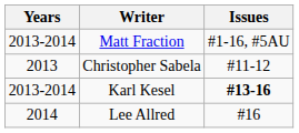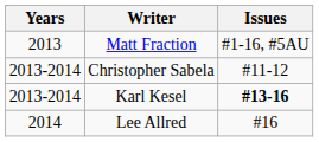 <table class="wikitable">
 <tr>
 <th>Years</th>
 <th>Writer</th>
 <th>Issues</th>
 </tr>
 <tr>
-<td align="center">2013-2014</td>
+<td align="center">2013</td>
 <td align="center"><a href='#'>Matt Fraction</a></td>
 <td align="center">#1-16, #5AU</td>
 </tr>
 <tr>
-<td align="center">2013</td>
+<td align="center">2013-2014</td>
 <td align="center">Christopher Sabela</td>
 <td align="center">#11-12</td>
 </tr>
 <tr>
 <td align="center">2013-2014</td>
 <td align="center">Karl Kesel</td>
 <td align="center"><strong>#13-16</strong></td>
 </tr>
 <tr>
 <td align="center">2014</td>
 <td align="center">Lee Allred</td>
 <td align="center">#16</td>
 </tr>
 </table>
